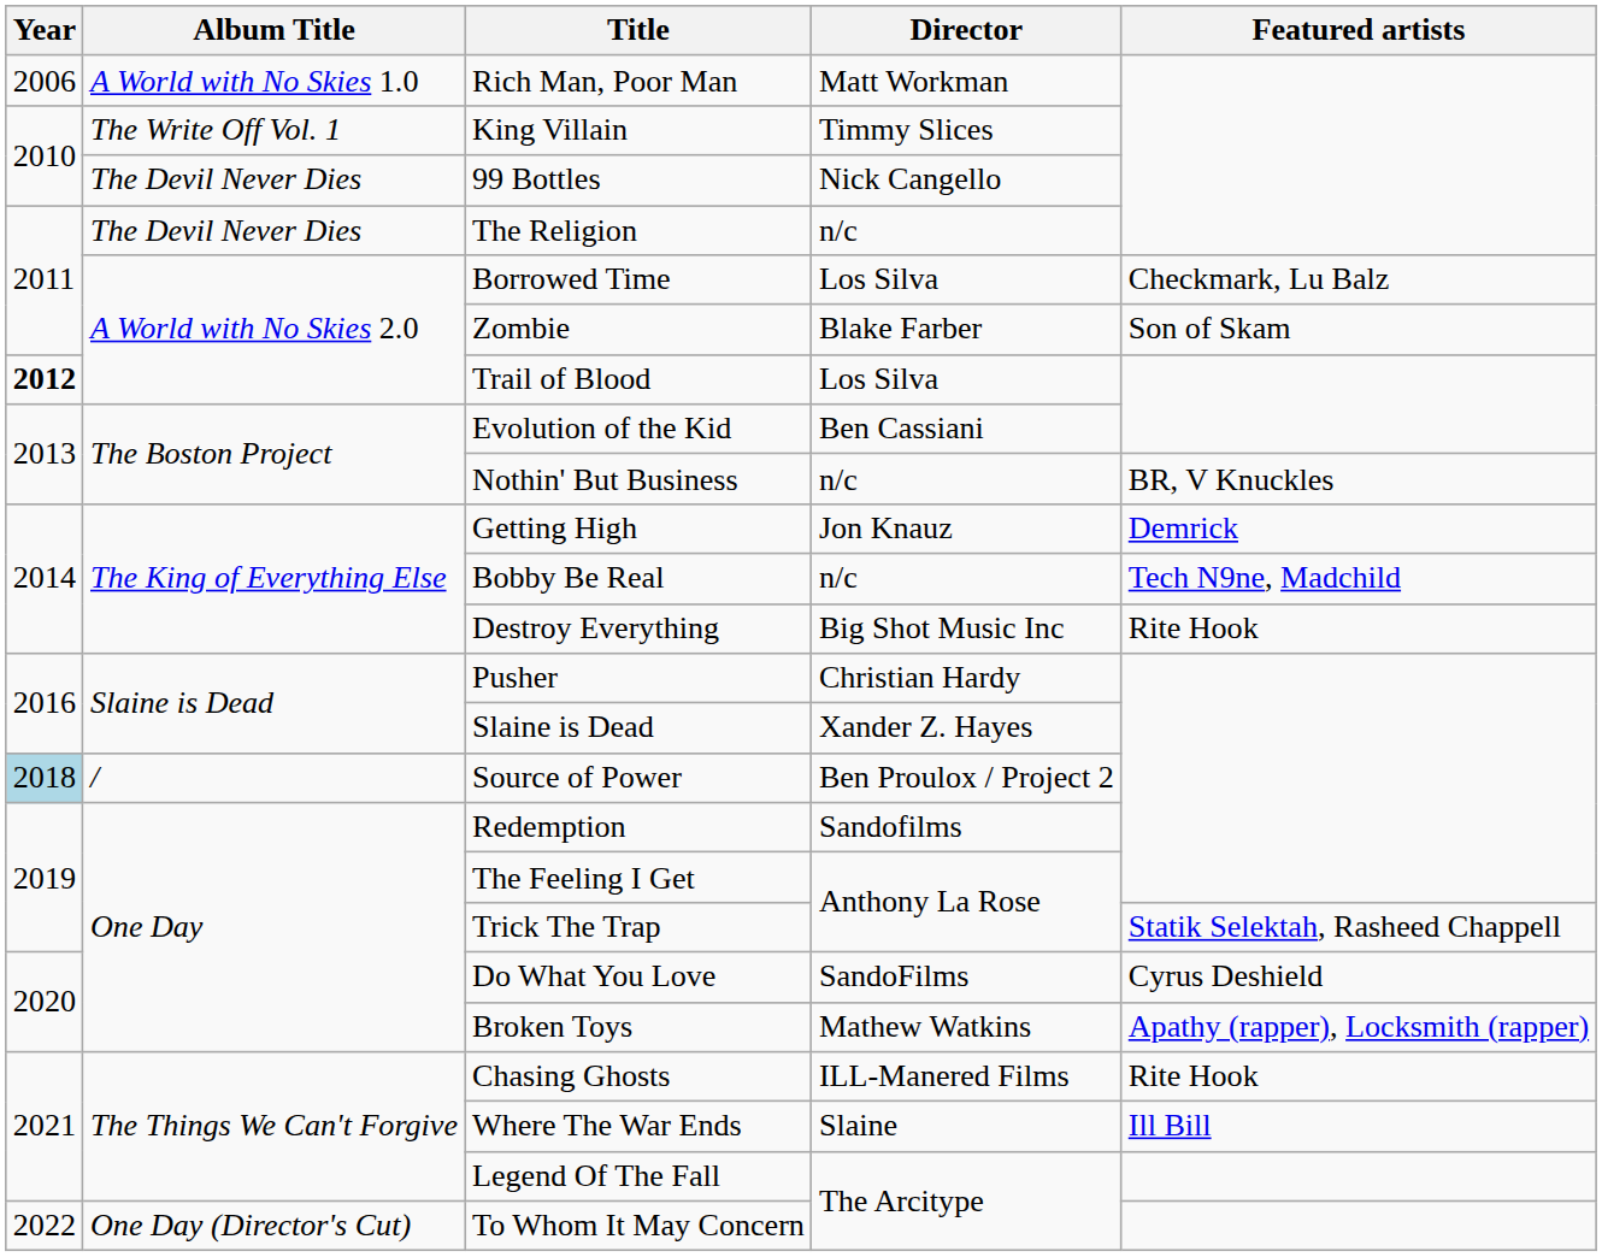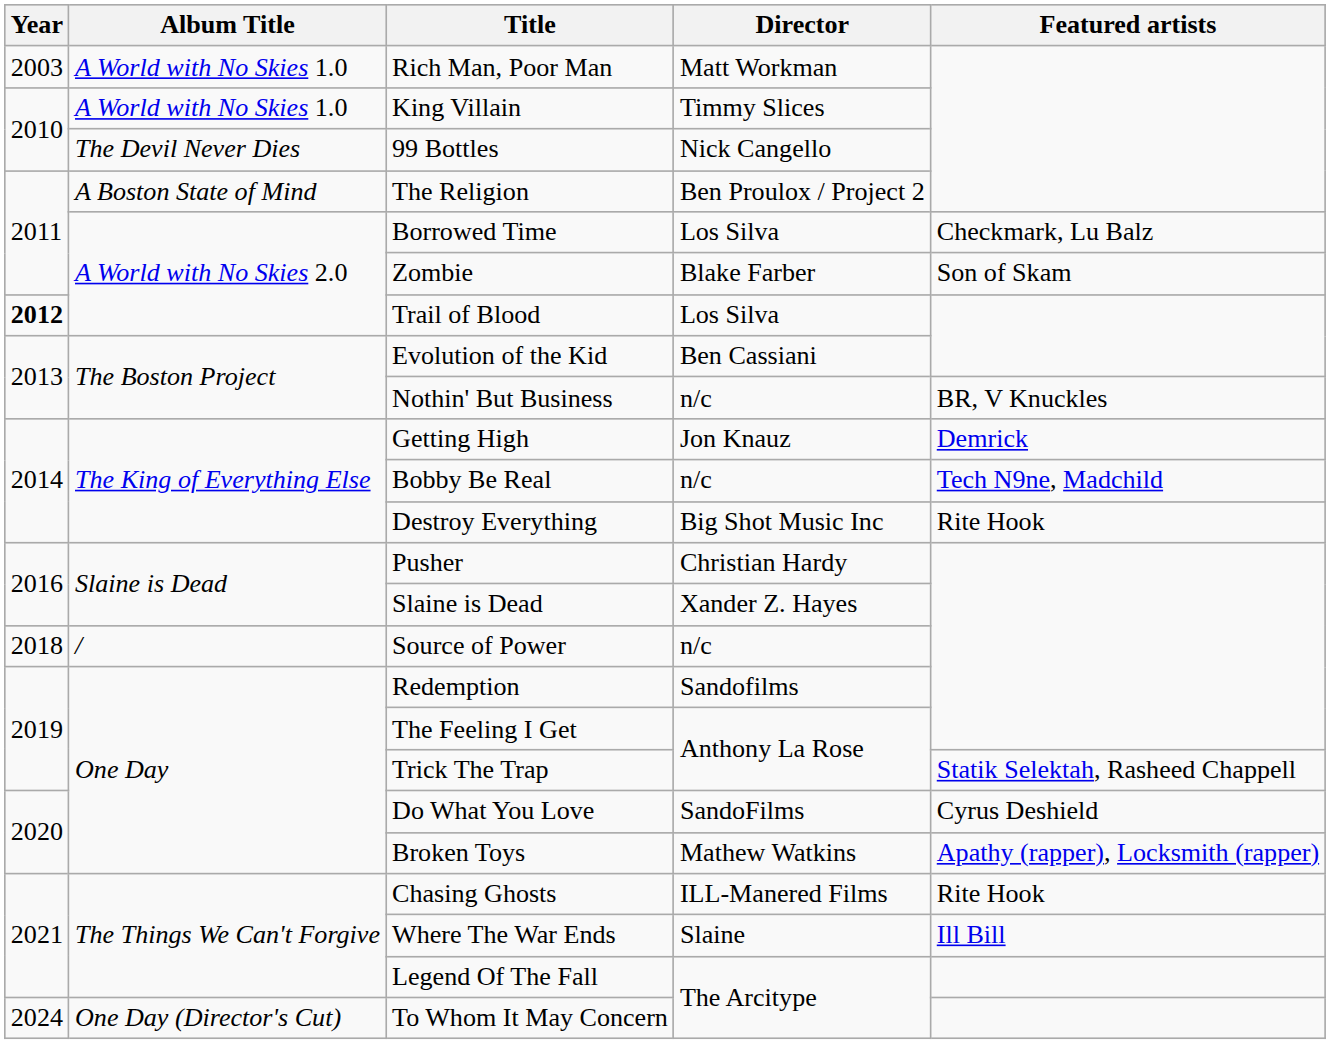 <table class="wikitable">
 <tr>
 <th>Year</th>
 <th>Album Title</th>
 <th>Title</th>
 <th>Director</th>
 <th>Featured artists</th>
 </tr>
 <tr>
-<td>2006</td>
+<td>2003</td>
 <td><em><a href='#'>A World with No Skies</a></em> 1.0</td>
 <td>Rich Man, Poor Man</td>
 <td>Matt Workman</td>
 <td rowspan="4"></td>
 </tr>
 <tr>
 <td rowspan="2">2010</td>
-<td><em>The Write Off Vol. 1</em></td>
+<td><em><a href='#'>A World with No Skies</a></em> 1.0</td>
 <td>King Villain</td>
 <td>Timmy Slices</td>
 </tr>
 <tr>
 <td><em>The Devil Never Dies</em></td>
 <td>99 Bottles</td>
 <td>Nick Cangello</td>
 </tr>
 <tr>
 <td rowspan="3">2011</td>
-<td><em>The Devil Never Dies</em></td>
+<td><em>A Boston State of Mind</em></td>
 <td>The Religion</td>
-<td>n/c</td>
+<td>Ben Proulox / Project 2</td>
 </tr>
 <tr>
 <td rowspan="3"><em><a href='#'>A World with No Skies</a></em> 2.0</td>
 <td>Borrowed Time</td>
 <td>Los Silva</td>
 <td>Checkmark, Lu Balz</td>
 </tr>
 <tr>
 <td>Zombie</td>
 <td>Blake Farber</td>
 <td>Son of Skam</td>
 </tr>
 <tr>
 <td><strong>2012</strong></td>
 <td>Trail of Blood</td>
 <td>Los Silva</td>
 <td rowspan="2"></td>
 </tr>
 <tr>
 <td rowspan="2">2013</td>
 <td rowspan="2"><em>The Boston Project</em></td>
 <td>Evolution of the Kid</td>
 <td>Ben Cassiani</td>
 </tr>
 <tr>
 <td>Nothin' But Business</td>
 <td>n/c</td>
 <td>BR, V Knuckles</td>
 </tr>
 <tr>
 <td rowspan="3">2014</td>
 <td rowspan="3"><em><a href='#'>The King of Everything Else</a></em></td>
 <td>Getting High</td>
 <td>Jon Knauz</td>
 <td><a href='#'>Demrick</a></td>
 </tr>
 <tr>
 <td>Bobby Be Real</td>
 <td>n/c</td>
 <td><a href='#'>Tech N9ne</a>, <a href='#'>Madchild</a></td>
 </tr>
 <tr>
 <td>Destroy Everything</td>
 <td>Big Shot Music Inc</td>
 <td>Rite Hook</td>
 </tr>
 <tr>
 <td rowspan="2">2016</td>
 <td rowspan="2"><em>Slaine is Dead</em></td>
 <td>Pusher</td>
 <td>Christian Hardy</td>
 <td rowspan="5"></td>
 </tr>
 <tr>
 <td>Slaine is Dead</td>
 <td>Xander Z. Hayes</td>
 </tr>
 <tr>
-<td style="background: lightblue;">2018</td>
+<td>2018</td>
 <td><em>/</em></td>
 <td>Source of Power</td>
-<td>Ben Proulox / Project 2</td>
+<td>n/c</td>
 </tr>
 <tr>
 <td rowspan="3">2019</td>
 <td rowspan="5"><em>One Day</em></td>
 <td>Redemption</td>
 <td>Sandofilms</td>
 </tr>
 <tr>
 <td>The Feeling I Get</td>
 <td rowspan="2">Anthony La Rose</td>
 </tr>
 <tr>
 <td>Trick The Trap</td>
 <td><a href='#'>Statik Selektah</a>, Rasheed Chappell</td>
 </tr>
 <tr>
 <td rowspan="2">2020</td>
 <td>Do What You Love</td>
 <td>SandoFilms</td>
 <td>Cyrus Deshield</td>
 </tr>
 <tr>
 <td>Broken Toys</td>
 <td>Mathew Watkins</td>
 <td><a href='#'>Apathy (rapper)</a>, <a href='#'>Locksmith (rapper)</a></td>
 </tr>
 <tr>
 <td rowspan="3">2021</td>
 <td rowspan="3"><em>The Things We Can't Forgive</em></td>
 <td>Chasing Ghosts</td>
 <td>ILL-Manered Films</td>
 <td>Rite Hook</td>
 </tr>
 <tr>
 <td>Where The War Ends</td>
 <td>Slaine</td>
 <td><a href='#'>Ill Bill</a></td>
 </tr>
 <tr>
 <td>Legend Of The Fall</td>
 <td rowspan="2">The Arcitype</td>
 <td></td>
 </tr>
 <tr>
-<td>2022</td>
+<td>2024</td>
 <td><em>One Day (Director's Cut)</em></td>
 <td>To Whom It May Concern</td>
 <td></td>
 </tr>
 </table>
